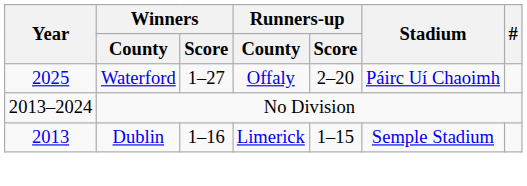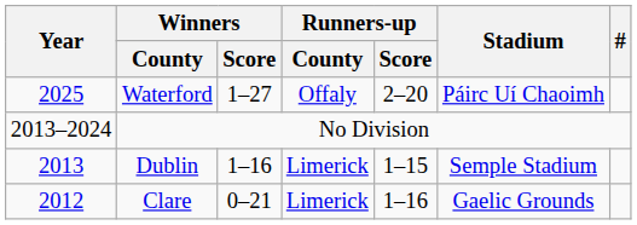 <table class="wikitable sortable" | style="text-align:center">
 <tr>
 <th rowspan="2">Year</th>
 <th colspan="2">Winners</th>
 <th colspan="2">Runners-up</th>
 <th rowspan="2">Stadium</th>
 <th rowspan="2">#</th>
 </tr>
 <tr>
 <th>County</th>
 <th scope="col">Score</th>
 <th>County</th>
 <th scope="col">Score</th>
 </tr>
 <tr>
 <td><a href='#'>2025</a></td>
 <td><a href='#'>Waterford</a></td>
 <td>1–27</td>
 <td><a href='#'>Offaly</a></td>
 <td>2–20</td>
 <td><a href='#'>Páirc Uí Chaoimh</a></td>
 <td></td>
 </tr>
 <tr>
 <td>2013–2024</td>
 <td colspan="6">No Division</td>
 </tr>
 <tr>
 <td><a href='#'>2013</a></td>
 <td><a href='#'>Dublin</a></td>
 <td>1–16</td>
 <td><a href='#'>Limerick</a></td>
 <td>1–15</td>
 <td><a href='#'>Semple Stadium</a></td>
 <td></td>
 </tr>
+<tr>
+<td><a href='#'>2012</a></td>
+<td><a href='#'>Clare</a></td>
+<td>0–21</td>
+<td><a href='#'>Limerick</a></td>
+<td>1–16</td>
+<td><a href='#'>Gaelic Grounds</a></td>
+<td></td>
+</tr>
 </table>
